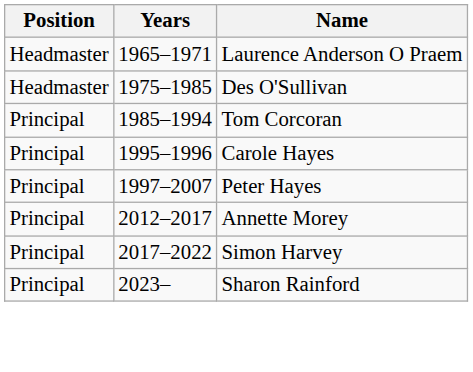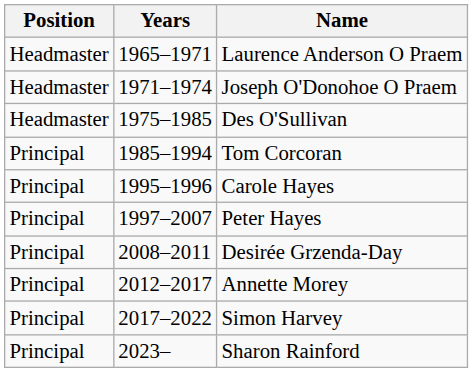 <table class="wikitable">
 <tr>
 <th>Position</th>
 <th>Years</th>
 <th>Name</th>
 </tr>
 <tr>
 <td>Headmaster</td>
 <td>1965–1971</td>
 <td>Laurence Anderson O Praem</td>
+</tr>
+<tr>
+<td>Headmaster</td>
+<td>1971–1974</td>
+<td>Joseph O'Donohoe O Praem</td>
 </tr>
 <tr>
 <td>Headmaster</td>
 <td>1975–1985</td>
 <td>Des O'Sullivan</td>
 </tr>
 <tr>
 <td>Principal</td>
 <td>1985–1994</td>
 <td>Tom Corcoran</td>
 </tr>
 <tr>
 <td>Principal</td>
 <td>1995–1996</td>
 <td>Carole Hayes</td>
 </tr>
 <tr>
 <td>Principal</td>
 <td>1997–2007</td>
 <td>Peter Hayes</td>
 </tr>
 <tr>
 <td>Principal</td>
+<td>2008–2011</td>
+<td>Desirée Grzenda-Day</td>
+</tr>
+<tr>
+<td>Principal</td>
 <td>2012–2017</td>
 <td>Annette Morey</td>
 </tr>
 <tr>
 <td>Principal</td>
 <td>2017–2022</td>
 <td>Simon Harvey</td>
 </tr>
 <tr>
 <td>Principal</td>
 <td>2023–</td>
 <td>Sharon Rainford</td>
 </tr>
 </table>
